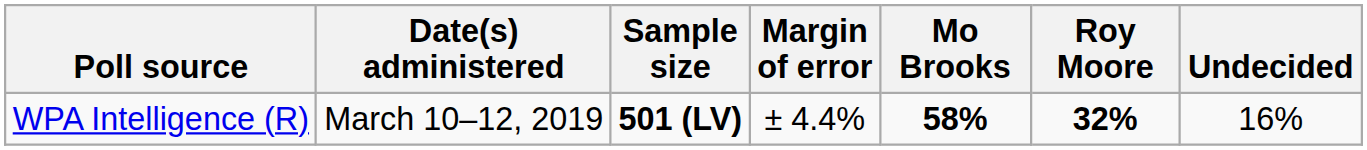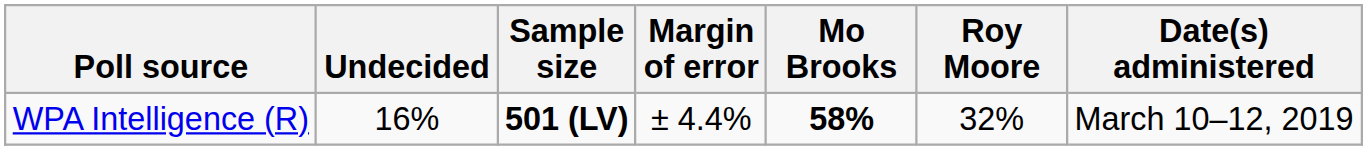 <table class="wikitable" style="font-size:90%;text-align:center;">
 <tr valign=bottom>
 <th>Poll source</th>
-<th>Date(s)<br>administered</th>
+<th>Undecided</th>
 <th>Sample<br>size</th>
 <th>Margin<br>of error</th>
 <th style="width:60px;">Mo<br>Brooks</th>
 <th style="width:60px;">Roy<br>Moore</th>
-<th>Undecided</th>
+<th>Date(s)<br>administered</th>
 </tr>
 <tr>
 <td style="text-align:left;"><a href='#'>WPA Intelligence (R)</a></td>
-<td>March 10–12, 2019</td>
+<td>16%</td>
 <td><strong>501 (LV)</strong></td>
 <td>± 4.4%</td>
 <td><strong>58%</strong></td>
-<td><strong>32%</strong></td>
-<td>16%</td>
+<td>32%</td>
+<td>March 10–12, 2019</td>
 </tr>
 </table>
